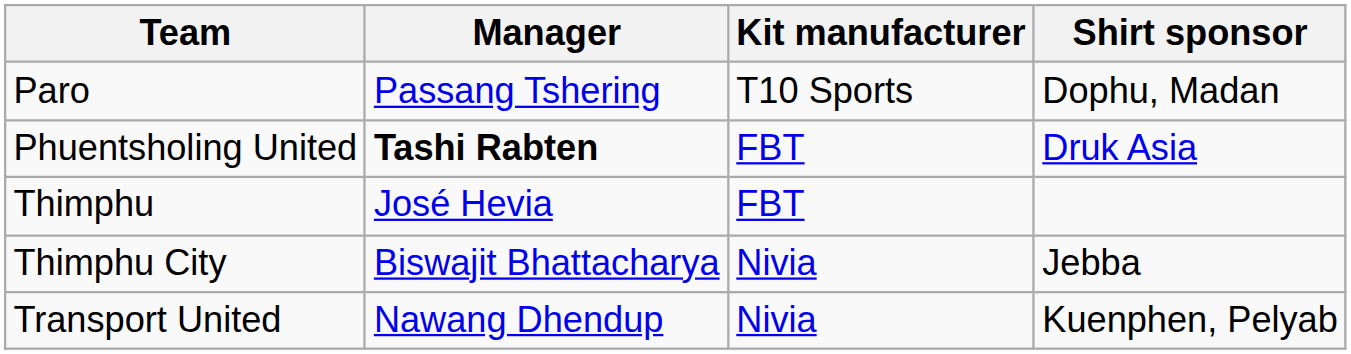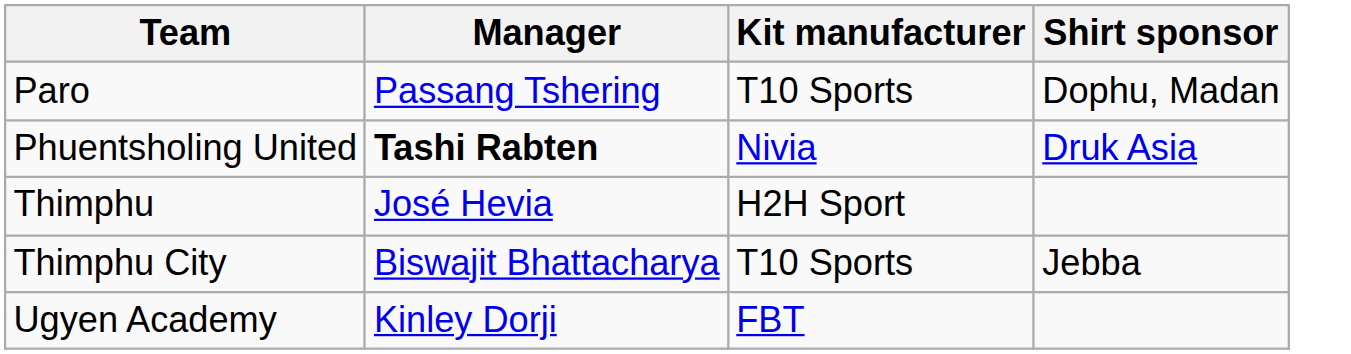 <table class="wikitable sortable" style="text-align: left; font-size:100%">
 <tr>
 <th>Team</th>
 <th>Manager</th>
 <th>Kit manufacturer</th>
 <th>Shirt sponsor</th>
 </tr>
 <tr>
 <td>Paro</td>
 <td> <a href='#'>Passang Tshering</a></td>
 <td>T10 Sports</td>
 <td>Dophu, Madan</td>
 </tr>
 <tr>
 <td>Phuentsholing United</td>
 <td><strong> Tashi Rabten</strong></td>
-<td><a href='#'>FBT</a></td>
+<td><a href='#'>Nivia</a></td>
 <td><a href='#'>Druk Asia</a></td>
 </tr>
 <tr>
 <td>Thimphu</td>
 <td> <a href='#'>José Hevia</a></td>
-<td><a href='#'>FBT</a></td>
+<td>H2H Sport</td>
 <td></td>
 </tr>
 <tr>
 <td>Thimphu City</td>
 <td> <a href='#'>Biswajit Bhattacharya</a></td>
-<td><a href='#'>Nivia</a></td>
+<td>T10 Sports</td>
 <td>Jebba</td>
 </tr>
 <tr>
-<td>Transport United</td>
-<td> <a href='#'>Nawang Dhendup</a></td>
-<td><a href='#'>Nivia</a></td>
-<td>Kuenphen, Pelyab</td>
+<td>Ugyen Academy</td>
+<td> <a href='#'>Kinley Dorji</a></td>
+<td><a href='#'>FBT</a></td>
+<td></td>
 </tr>
 </table>
